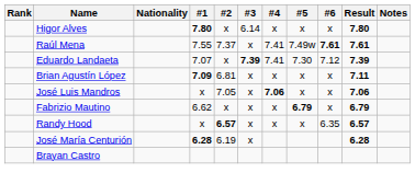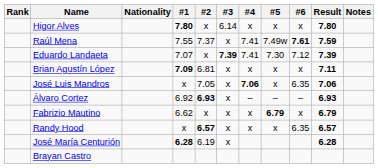 <table class="wikitable sortable" style="text-align:center;font-size:95%">
 <tr>
 <th>Rank</th>
 <th>Name</th>
 <th>Nationality</th>
 <th>#1</th>
 <th>#2</th>
 <th>#3</th>
 <th>#4</th>
 <th>#5</th>
 <th>#6</th>
 <th>Result</th>
 <th>Notes</th>
 </tr>
 <tr>
 <td></td>
 <td align=left><a href='#'>Higor Alves</a></td>
 <td align=left></td>
 <td><strong>7.80</strong></td>
 <td>x</td>
 <td>6.14</td>
 <td>x</td>
 <td>x</td>
 <td>x</td>
 <td><strong>7.80</strong></td>
 <td></td>
 </tr>
 <tr>
 <td></td>
 <td align=left><a href='#'>Raúl Mena</a></td>
 <td align=left></td>
 <td>7.55</td>
 <td>7.37</td>
 <td>x</td>
 <td>7.41</td>
 <td>7.49w</td>
 <td><strong>7.61</strong></td>
-<td><strong>7.61</strong></td>
+<td><strong>7.59</strong></td>
 <td></td>
 </tr>
 <tr>
 <td></td>
 <td align=left><a href='#'>Eduardo Landaeta</a></td>
 <td align=left></td>
 <td>7.07</td>
 <td>x</td>
 <td><strong>7.39</strong></td>
 <td>7.41</td>
 <td>7.30</td>
 <td>7.12</td>
 <td><strong>7.39</strong></td>
 <td></td>
 </tr>
 <tr>
 <td></td>
 <td align=left><a href='#'>Brian Agustín López</a></td>
 <td align=left></td>
 <td><strong>7.09</strong></td>
 <td>6.81</td>
 <td>x</td>
 <td>x</td>
 <td>x</td>
 <td>x</td>
 <td><strong>7.11</strong></td>
 <td></td>
 </tr>
 <tr>
 <td></td>
 <td align=left><a href='#'>José Luis Mandros</a></td>
 <td align=left></td>
 <td>x</td>
 <td>7.05</td>
 <td>x</td>
 <td><strong>7.06</strong></td>
 <td>x</td>
+<td>6.35</td>
+<td><strong>7.06</strong></td>
+<td></td>
+</tr>
+<tr>
+<td></td>
+<td align=left><a href='#'>Álvaro Cortez</a></td>
+<td align=left></td>
+<td>6.92</td>
+<td><strong>6.93</strong></td>
 <td>x</td>
-<td><strong>7.06</strong></td>
+<td>–</td>
+<td>–</td>
+<td>–</td>
+<td><strong>6.93</strong></td>
 <td></td>
 </tr>
 <tr>
 <td></td>
 <td align=left><a href='#'>Fabrizio Mautino</a></td>
 <td align=left></td>
 <td>6.62</td>
 <td>x</td>
 <td>x</td>
 <td>x</td>
 <td><strong>6.79</strong></td>
 <td>x</td>
 <td><strong>6.79</strong></td>
 <td></td>
 </tr>
 <tr>
 <td></td>
 <td align=left><a href='#'>Randy Hood</a></td>
 <td align=left></td>
 <td>x</td>
 <td><strong>6.57</strong></td>
 <td>x</td>
 <td>x</td>
 <td>x</td>
 <td>6.35</td>
 <td><strong>6.57</strong></td>
 <td></td>
 </tr>
 <tr>
 <td></td>
 <td align=left><a href='#'>José María Centurión</a></td>
 <td align=left></td>
 <td><strong>6.28</strong></td>
 <td>6.19</td>
 <td>x</td>
 <td></td>
 <td></td>
 <td></td>
 <td><strong>6.28</strong></td>
 <td></td>
 </tr>
 <tr>
 <td></td>
 <td align=left><a href='#'>Brayan Castro</a></td>
 <td align=left></td>
 <td></td>
 <td></td>
 <td></td>
 <td></td>
 <td></td>
 <td></td>
 <td><strong></strong></td>
 <td></td>
 </tr>
 </table>
